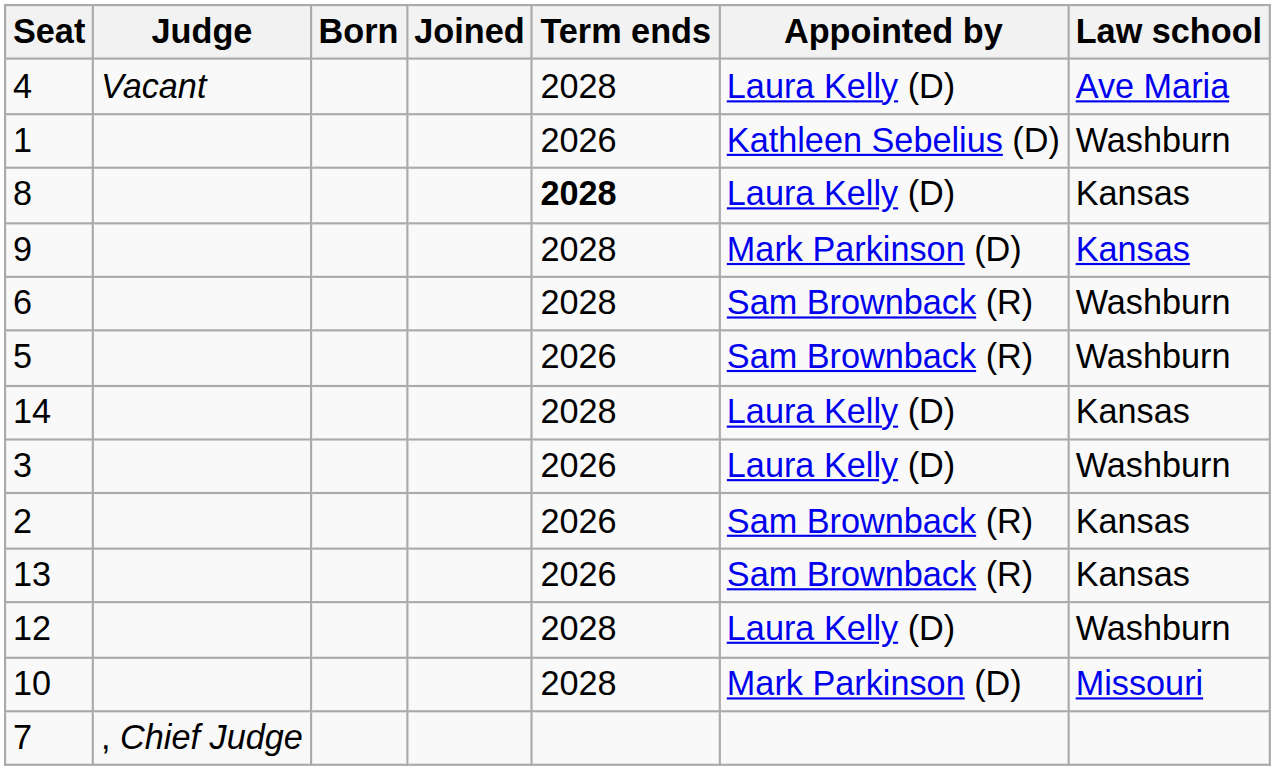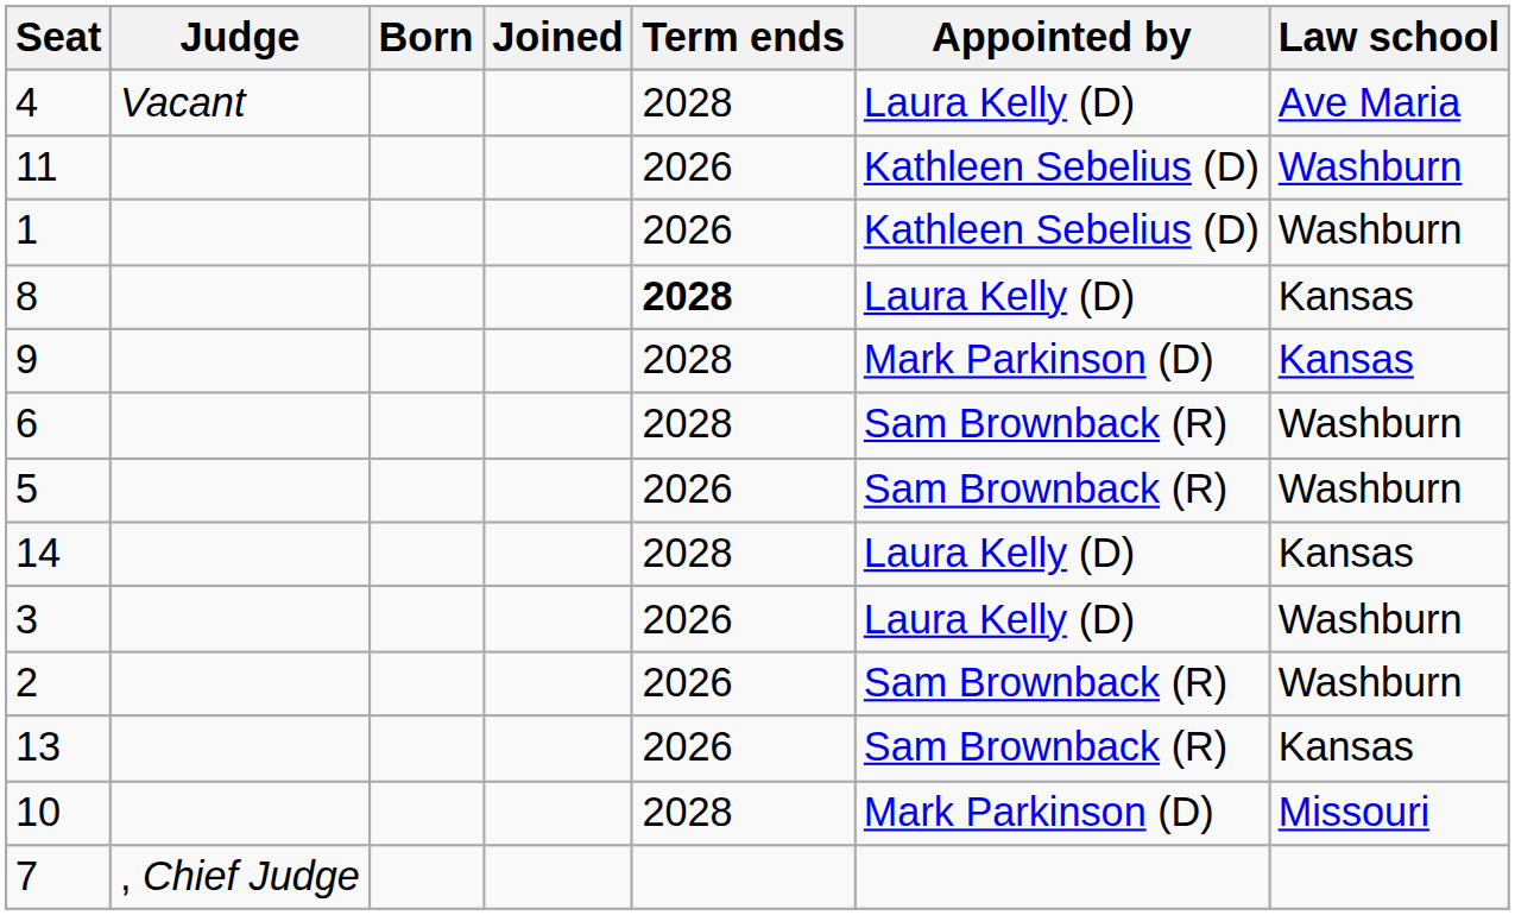 <table class="wikitable sortable">
 <tr>
 <th>Seat</th>
 <th>Judge</th>
 <th>Born</th>
 <th>Joined</th>
 <th>Term ends</th>
 <th>Appointed by</th>
 <th>Law school</th>
 </tr>
 <tr>
 <td>4</td>
 <td><em>Vacant</em></td>
 <td></td>
 <td></td>
 <td>2028</td>
 <td><a href='#'>Laura Kelly</a> (D)</td>
 <td><a href='#'>Ave Maria</a></td>
+</tr>
+<tr>
+<td>11</td>
+<td></td>
+<td></td>
+<td></td>
+<td>2026</td>
+<td><a href='#'>Kathleen Sebelius</a> (D)</td>
+<td><a href='#'>Washburn</a></td>
 </tr>
 <tr>
 <td>1</td>
 <td></td>
 <td></td>
 <td></td>
 <td>2026</td>
 <td><a href='#'>Kathleen Sebelius</a> (D)</td>
 <td>Washburn</td>
 </tr>
 <tr>
 <td>8</td>
 <td></td>
 <td></td>
 <td></td>
 <td><strong>2028</strong></td>
 <td><a href='#'>Laura Kelly</a> (D)</td>
 <td>Kansas</td>
 </tr>
 <tr>
 <td>9</td>
 <td {{nowrap></td>
 <td></td>
 <td></td>
 <td>2028</td>
 <td><a href='#'>Mark Parkinson</a> (D)</td>
 <td><a href='#'>Kansas</a></td>
 </tr>
 <tr>
 <td>6</td>
 <td></td>
 <td></td>
 <td></td>
 <td>2028</td>
 <td><a href='#'>Sam Brownback</a> (R)</td>
 <td>Washburn</td>
 </tr>
 <tr>
 <td>5</td>
 <td></td>
 <td></td>
 <td></td>
 <td>2026</td>
 <td><a href='#'>Sam Brownback</a> (R)</td>
 <td>Washburn</td>
 </tr>
 <tr>
 <td>14</td>
 <td></td>
 <td></td>
 <td></td>
 <td>2028</td>
 <td><a href='#'>Laura Kelly</a> (D)</td>
 <td>Kansas</td>
 </tr>
 <tr>
 <td>3</td>
 <td></td>
 <td></td>
 <td></td>
 <td>2026</td>
 <td><a href='#'>Laura Kelly</a> (D)</td>
 <td>Washburn</td>
 </tr>
 <tr>
 <td>2</td>
 <td></td>
 <td></td>
 <td></td>
 <td>2026</td>
 <td><a href='#'>Sam Brownback</a> (R)</td>
-<td>Kansas</td>
+<td>Washburn</td>
 </tr>
 <tr>
 <td>13</td>
 <td></td>
 <td></td>
 <td></td>
 <td>2026</td>
 <td><a href='#'>Sam Brownback</a> (R)</td>
 <td>Kansas</td>
-</tr>
-<tr>
-<td>12</td>
-<td></td>
-<td></td>
-<td></td>
-<td>2028</td>
-<td><a href='#'>Laura Kelly</a> (D)</td>
-<td>Washburn</td>
 </tr>
 <tr>
 <td>10</td>
 <td></td>
 <td align="center"></td>
 <td></td>
 <td>2028</td>
 <td><a href='#'>Mark Parkinson</a> (D)</td>
 <td><a href='#'>Missouri</a></td>
 </tr>
 <tr>
 <td>7</td>
 <td>, <em>Chief Judge</em></td>
 <td></td>
 <td></td>
 <td></td>
 <td></td>
 <td></td>
 </tr>
 </table>
